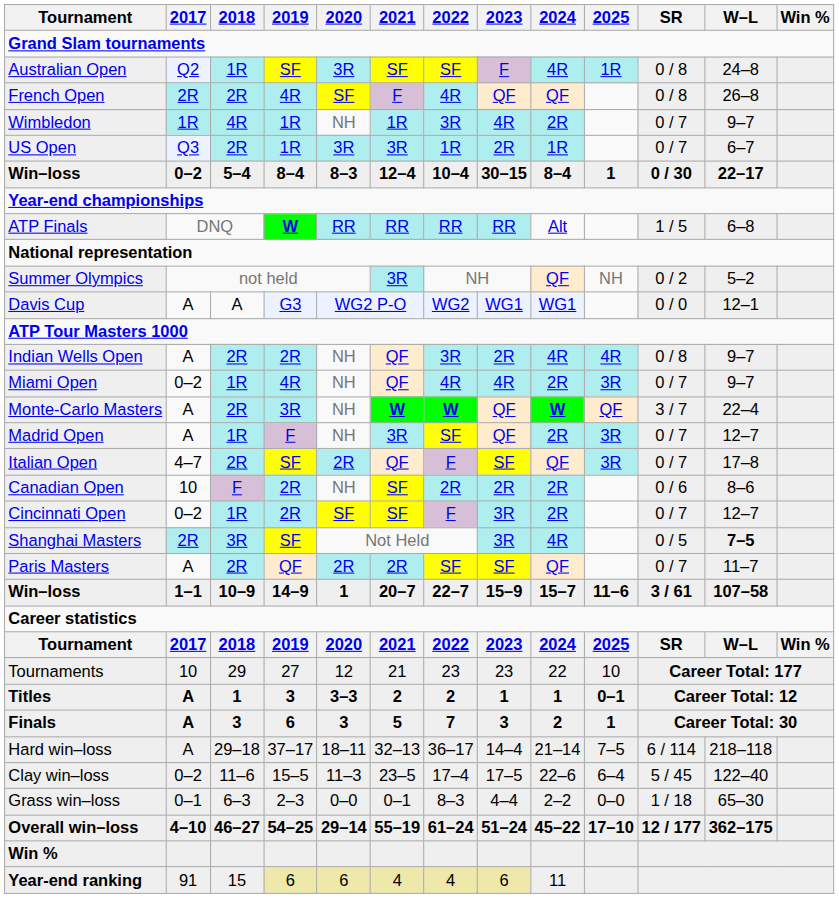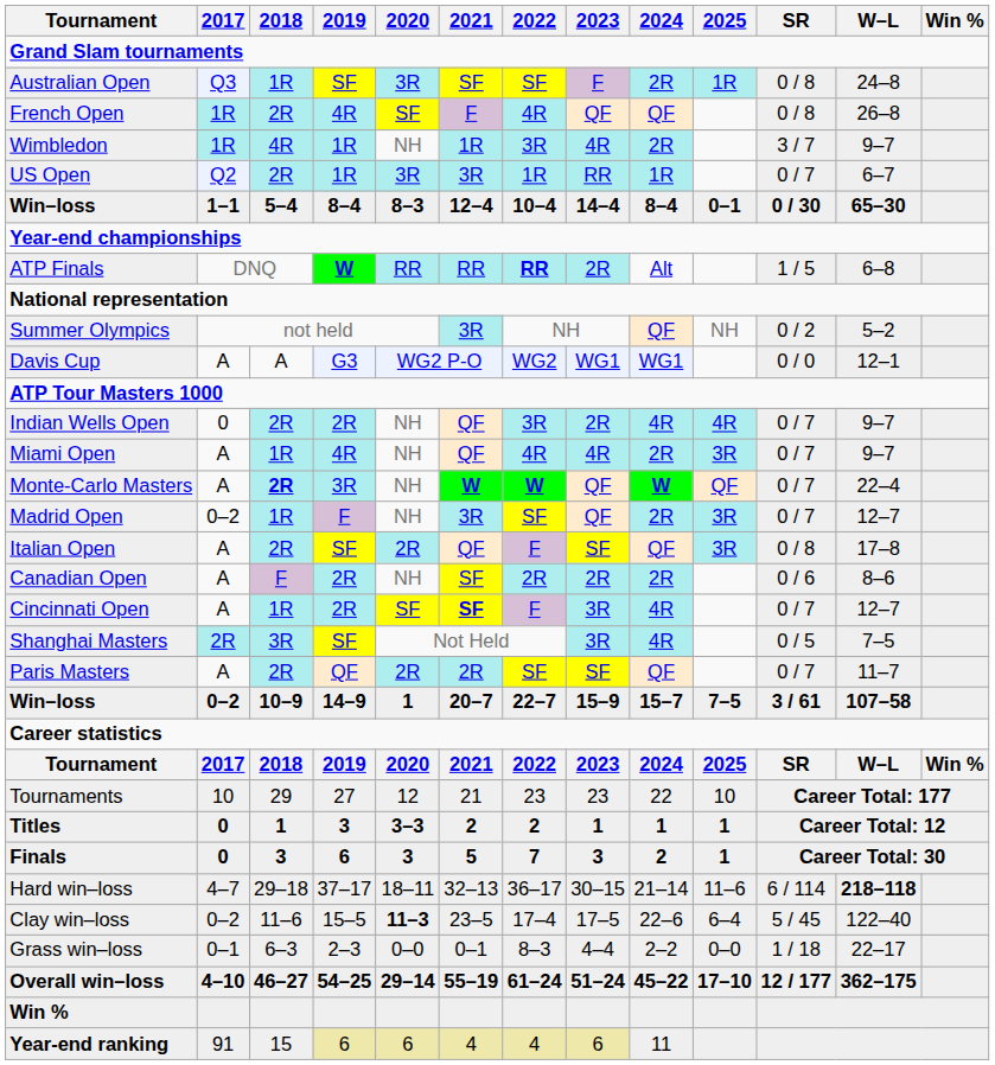 <table class="nowrap wikitable" style=text-align:center>
 <tr>
 <th>Tournament</th>
 <th><a href='#'>2017</a></th>
 <th><a href='#'>2018</a></th>
 <th><a href='#'>2019</a></th>
 <th><a href='#'>2020</a></th>
 <th><a href='#'>2021</a></th>
 <th><a href='#'>2022</a></th>
 <th><a href='#'>2023</a></th>
 <th><a href='#'>2024</a></th>
 <th><a href='#'>2025</a></th>
 <th>SR</th>
 <th>W–L</th>
 <th>Win %</th>
 </tr>
 <tr>
 <td colspan="16" align="left"><a href='#'><strong>Grand Slam tournaments</strong></a></td>
 </tr>
 <tr>
 <td bgcolor=efefef align=left><a href='#'>Australian Open</a></td>
-<td style=background:#ecf2ff><a href='#'>Q2</a></td>
+<td style=background:#ecf2ff><a href='#'>Q3</a></td>
 <td style=background:#afeeee><a href='#'>1R</a></td>
 <td style=background:yellow><a href='#'>SF</a></td>
 <td style=background:#afeeee><a href='#'>3R</a></td>
 <td style=background:yellow><a href='#'>SF</a></td>
 <td style=background:yellow><a href='#'>SF</a></td>
 <td style=background:thistle><a href='#'>F</a></td>
-<td style=background:#afeeee><a href='#'>4R</a></td>
+<td style=background:#afeeee><a href='#'>2R</a></td>
 <td style=background:#afeeee><a href='#'>1R</a></td>
 <td bgcolor=efefef>0 / 8</td>
 <td bgcolor=efefef>24–8</td>
 <td bgcolor=efefef></td>
 </tr>
 <tr>
 <td bgcolor=efefef align=left><a href='#'>French Open</a></td>
-<td style=background:#afeeee><a href='#'>2R</a></td>
+<td style=background:#afeeee><a href='#'>1R</a></td>
 <td style=background:#afeeee><a href='#'>2R</a></td>
 <td style=background:#afeeee><a href='#'>4R</a></td>
 <td style=background:yellow><a href='#'>SF</a></td>
 <td style=background:thistle><a href='#'>F</a></td>
 <td style=background:#afeeee><a href='#'>4R</a></td>
 <td style=background:#ffebcd><a href='#'>QF</a></td>
 <td style=background:#ffebcd><a href='#'>QF</a></td>
 <td></td>
 <td bgcolor=efefef>0 / 8</td>
 <td bgcolor=efefef>26–8</td>
 <td bgcolor=efefef></td>
 </tr>
 <tr>
 <td bgcolor=efefef align=left><a href='#'>Wimbledon</a></td>
 <td style=background:#afeeee><a href='#'>1R</a></td>
 <td style=background:#afeeee><a href='#'>4R</a></td>
 <td style=background:#afeeee><a href='#'>1R</a></td>
 <td style=color:#767676>NH</td>
 <td style=background:#afeeee><a href='#'>1R</a></td>
 <td style=background:#afeeee><a href='#'>3R</a></td>
 <td style=background:#afeeee><a href='#'>4R</a></td>
 <td style=background:#afeeee><a href='#'>2R</a></td>
 <td></td>
-<td bgcolor=efefef>0 / 7</td>
+<td bgcolor=efefef>3 / 7</td>
 <td bgcolor=efefef>9–7</td>
 <td bgcolor=efefef></td>
 </tr>
 <tr>
 <td bgcolor=efefef align=left><a href='#'>US Open</a></td>
-<td style=background:#ecf2ff><a href='#'>Q3</a></td>
+<td style=background:#ecf2ff><a href='#'>Q2</a></td>
 <td style=background:#afeeee><a href='#'>2R</a></td>
 <td style=background:#afeeee><a href='#'>1R</a></td>
 <td style=background:#afeeee><a href='#'>3R</a></td>
 <td style=background:#afeeee><a href='#'>3R</a></td>
 <td style=background:#afeeee><a href='#'>1R</a></td>
-<td style=background:#afeeee><a href='#'>2R</a></td>
+<td style=background:#afeeee><a href='#'>RR</a></td>
 <td style=background:#afeeee><a href='#'>1R</a></td>
 <td></td>
 <td bgcolor=efefef>0 / 7</td>
 <td bgcolor=efefef>6–7</td>
 <td bgcolor=efefef></td>
 </tr>
 <tr style=font-weight:bold;background:#efefef>
 <td align=left>Win–loss</td>
-<td>0–2</td>
+<td>1–1</td>
 <td>5–4</td>
 <td>8–4</td>
 <td>8–3</td>
 <td>12–4</td>
 <td>10–4</td>
-<td>30–15</td>
+<td>14–4</td>
 <td>8–4</td>
-<td>1</td>
+<td>0–1</td>
 <td>0 / 30</td>
-<td>22–17</td>
+<td>65–30</td>
 <td></td>
 </tr>
 <tr>
 <td colspan=13 align="left"><strong><a href='#'>Year-end championships</a></strong></td>
 </tr>
 <tr>
 <td bgcolor=efefef align=left><a href='#'>ATP Finals</a></td>
 <td colspan=2 style=color:#767676>DNQ</td>
 <td style=background:lime><a href='#'><strong>W</strong></a></td>
 <td style=background:#afeeee><a href='#'>RR</a></td>
 <td style=background:#afeeee><a href='#'>RR</a></td>
-<td style=background:#afeeee><a href='#'>RR</a></td>
-<td style=background:#afeeee><a href='#'>RR</a></td>
+<td style=background:#afeeee><strong><a href='#'>RR</a></strong></td>
+<td style=background:#afeeee><a href='#'>2R</a></td>
 <td><a href='#'>Alt</a></td>
 <td></td>
 <td bgcolor=efefef>1 / 5</td>
 <td bgcolor=efefef>6–8</td>
 <td bgcolor=efefef></td>
 </tr>
 <tr>
 <td colspan=13 align="left"><strong>National representation</strong></td>
 </tr>
 <tr>
 <td bgcolor=efefef align=left><a href='#'>Summer Olympics</a></td>
 <td colspan=4 style=color:#767676>not held</td>
 <td style=background:#afeeee><a href='#'>3R</a></td>
 <td colspan=2 style=color:#767676>NH</td>
 <td style=background:#ffebcd><a href='#'>QF</a></td>
 <td style=color:#767676>NH</td>
 <td bgcolor=efefef>0 / 2</td>
 <td bgcolor=efefef>5–2</td>
 <td bgcolor=efefef></td>
 </tr>
 <tr>
 <td bgcolor=efefef align=left><a href='#'>Davis Cup</a></td>
 <td>A</td>
 <td>A</td>
 <td style=background:#ecf2ff><a href='#'>G3</a></td>
 <td colspan=2 style=background:#ecf2ff><a href='#'>WG2 P-O</a></td>
 <td style=background:#ecf2ff><a href='#'>WG2</a></td>
 <td style=background:#ecf2ff><a href='#'>WG1</a></td>
 <td style=background:#ecf2ff><a href='#'>WG1</a></td>
 <td></td>
 <td bgcolor=efefef>0 / 0</td>
 <td bgcolor=efefef>12–1</td>
 <td bgcolor=efefef></td>
 </tr>
 <tr>
 <td colspan=13 align="left"><strong><a href='#'>ATP Tour Masters 1000</a></strong></td>
 </tr>
 <tr>
 <td bgcolor=efefef align=left><a href='#'>Indian Wells Open</a></td>
-<td>A</td>
+<td>0</td>
 <td style=background:#afeeee><a href='#'>2R</a></td>
 <td style=background:#afeeee><a href='#'>2R</a></td>
 <td style=color:#767676>NH</td>
 <td style=background:#ffebcd><a href='#'>QF</a></td>
 <td style=background:#afeeee><a href='#'>3R</a></td>
 <td style=background:#afeeee><a href='#'>2R</a></td>
 <td style=background:#afeeee><a href='#'>4R</a></td>
 <td style=background:#afeeee><a href='#'>4R</a></td>
-<td bgcolor=efefef>0 / 8</td>
+<td bgcolor=efefef>0 / 7</td>
 <td bgcolor=efefef>9–7</td>
 <td bgcolor=efefef></td>
 </tr>
 <tr>
 <td bgcolor=efefef align=left><a href='#'>Miami Open</a></td>
-<td>0–2</td>
+<td>A</td>
 <td style=background:#afeeee><a href='#'>1R</a></td>
 <td style=background:#afeeee><a href='#'>4R</a></td>
 <td style=color:#767676>NH</td>
 <td style=background:#ffebcd><a href='#'>QF</a></td>
 <td style=background:#afeeee><a href='#'>4R</a></td>
 <td style=background:#afeeee><a href='#'>4R</a></td>
 <td style=background:#afeeee><a href='#'>2R</a></td>
 <td style=background:#afeeee><a href='#'>3R</a></td>
 <td bgcolor=efefef>0 / 7</td>
 <td bgcolor=efefef>9–7</td>
 <td bgcolor=efefef></td>
 </tr>
 <tr>
 <td bgcolor=efefef align=left><a href='#'>Monte-Carlo Masters</a></td>
 <td>A</td>
-<td style=background:#afeeee><a href='#'>2R</a></td>
+<td style=background:#afeeee><strong><a href='#'>2R</a></strong></td>
 <td style=background:#afeeee><a href='#'>3R</a></td>
 <td style=color:#767676>NH</td>
 <td style=background:lime><a href='#'><strong>W</strong></a></td>
 <td style=background:lime><a href='#'><strong>W</strong></a></td>
 <td style=background:#ffebcd><a href='#'>QF</a></td>
 <td style=background:lime><a href='#'><strong>W</strong></a></td>
 <td style=background:#ffebcd><a href='#'>QF</a></td>
-<td bgcolor=efefef>3 / 7</td>
+<td bgcolor=efefef>0 / 7</td>
 <td bgcolor=efefef>22–4</td>
 <td bgcolor=efefef></td>
 </tr>
 <tr>
 <td bgcolor=efefef align=left><a href='#'>Madrid Open</a></td>
-<td>A</td>
+<td>0–2</td>
 <td style=background:#afeeee><a href='#'>1R</a></td>
 <td style=background:thistle><a href='#'>F</a></td>
 <td style=color:#767676>NH</td>
 <td style=background:#afeeee><a href='#'>3R</a></td>
 <td style=background:yellow><a href='#'>SF</a></td>
 <td style=background:#ffebcd><a href='#'>QF</a></td>
 <td style=background:#afeeee><a href='#'>2R</a></td>
 <td style=background:#afeeee><a href='#'>3R</a></td>
 <td bgcolor=efefef>0 / 7</td>
 <td bgcolor=efefef>12–7</td>
 <td bgcolor=efefef></td>
 </tr>
 <tr>
 <td bgcolor=efefef align=left><a href='#'>Italian Open</a></td>
-<td>4–7</td>
+<td>A</td>
 <td style=background:#afeeee><a href='#'>2R</a></td>
 <td style=background:yellow><a href='#'>SF</a></td>
 <td style=background:#afeeee><a href='#'>2R</a></td>
 <td style=background:#ffebcd><a href='#'>QF</a></td>
 <td style=background:thistle><a href='#'>F</a></td>
 <td style=background:yellow><a href='#'>SF</a></td>
 <td style=background:#ffebcd><a href='#'>QF</a></td>
 <td style=background:#afeeee><a href='#'>3R</a></td>
-<td bgcolor=efefef>0 / 7</td>
+<td bgcolor=efefef>0 / 8</td>
 <td bgcolor=efefef>17–8</td>
 <td bgcolor=efefef></td>
 </tr>
 <tr>
 <td bgcolor=efefef align=left><a href='#'>Canadian Open</a></td>
-<td>10</td>
+<td>A</td>
 <td style=background:thistle><a href='#'>F</a></td>
 <td style=background:#afeeee><a href='#'>2R</a></td>
 <td style=color:#767676>NH</td>
 <td style=background:yellow><a href='#'>SF</a></td>
 <td style=background:#afeeee><a href='#'>2R</a></td>
 <td style=background:#afeeee><a href='#'>2R</a></td>
 <td style=background:#afeeee><a href='#'>2R</a></td>
 <td></td>
 <td bgcolor=efefef>0 / 6</td>
 <td bgcolor=efefef>8–6</td>
 <td bgcolor=efefef></td>
 </tr>
 <tr>
 <td bgcolor=efefef align=left><a href='#'>Cincinnati Open</a></td>
-<td>0–2</td>
+<td>A</td>
 <td style=background:#afeeee><a href='#'>1R</a></td>
 <td style=background:#afeeee><a href='#'>2R</a></td>
 <td style=background:yellow><a href='#'>SF</a></td>
-<td style=background:yellow><a href='#'>SF</a></td>
+<td style=background:yellow><strong><a href='#'>SF</a></strong></td>
 <td style=background:thistle><a href='#'>F</a></td>
 <td style=background:#afeeee><a href='#'>3R</a></td>
-<td style=background:#afeeee><a href='#'>2R</a></td>
+<td style=background:#afeeee><a href='#'>4R</a></td>
 <td></td>
 <td bgcolor=efefef>0 / 7</td>
 <td bgcolor=efefef>12–7</td>
 <td bgcolor=efefef></td>
 </tr>
 <tr>
 <td bgcolor=efefef align=left><a href='#'>Shanghai Masters</a></td>
 <td style=background:#afeeee><a href='#'>2R</a></td>
 <td style=background:#afeeee><a href='#'>3R</a></td>
 <td style=background:yellow><a href='#'>SF</a></td>
 <td colspan=3 style=color:#767676>Not Held</td>
 <td style=background:#afeeee><a href='#'>3R</a></td>
 <td style=background:#afeeee><a href='#'>4R</a></td>
 <td></td>
 <td bgcolor=efefef>0 / 5</td>
-<td bgcolor=efefef><strong>7–5</strong></td>
+<td bgcolor=efefef>7–5</td>
 <td bgcolor=efefef></td>
 </tr>
 <tr>
 <td bgcolor=efefef align=left><a href='#'>Paris Masters</a></td>
 <td>A</td>
 <td style=background:#afeeee><a href='#'>2R</a></td>
 <td style=background:#ffebcd><a href='#'>QF</a></td>
 <td style=background:#afeeee><a href='#'>2R</a></td>
 <td style=background:#afeeee><a href='#'>2R</a></td>
 <td style=background:yellow><a href='#'>SF</a></td>
 <td style=background:yellow><a href='#'>SF</a></td>
 <td style=background:#ffebcd><a href='#'>QF</a></td>
 <td></td>
 <td bgcolor=efefef>0 / 7</td>
 <td bgcolor=efefef>11–7</td>
 <td bgcolor=efefef></td>
 </tr>
 <tr style=font-weight:bold;background:#efefef>
 <td align=left>Win–loss</td>
-<td>1–1</td>
+<td>0–2</td>
 <td>10–9</td>
 <td>14–9</td>
 <td>1</td>
 <td>20–7</td>
 <td>22–7</td>
 <td>15–9</td>
 <td>15–7</td>
-<td>11–6</td>
+<td>7–5</td>
 <td>3 / 61</td>
 <td>107–58</td>
 <td></td>
 </tr>
 <tr>
 <td colspan=13 align="left"><strong>Career statistics</strong></td>
 </tr>
 <tr>
 <th>Tournament</th>
 <th><a href='#'>2017</a></th>
 <th><a href='#'>2018</a></th>
 <th><a href='#'>2019</a></th>
 <th><a href='#'>2020</a></th>
 <th><a href='#'>2021</a></th>
 <th><a href='#'>2022</a></th>
 <th><a href='#'>2023</a></th>
 <th><a href='#'>2024</a></th>
 <th><a href='#'>2025</a></th>
 <th>SR</th>
 <th>W–L</th>
 <th>Win %</th>
 </tr>
 <tr bgcolor=efefef>
 <td align=left>Tournaments</td>
 <td>10</td>
 <td>29</td>
 <td>27</td>
 <td>12</td>
 <td>21</td>
 <td>23</td>
 <td>23</td>
 <td>22</td>
 <td>10</td>
 <td colspan=3><strong>Career Total: 177</strong></td>
 </tr>
 <tr style=font-weight:bold;background:#efefef>
 <td align=left>Titles</td>
-<td>A</td>
+<td>0</td>
 <td>1</td>
 <td>3</td>
 <td>3–3</td>
 <td>2</td>
 <td>2</td>
 <td>1</td>
 <td>1</td>
-<td>0–1</td>
+<td>1</td>
 <td colspan=3>Career Total: 12</td>
 </tr>
 <tr style=font-weight:bold;background:#efefef>
 <td align=left>Finals</td>
-<td>A</td>
+<td>0</td>
 <td>3</td>
 <td>6</td>
 <td>3</td>
 <td>5</td>
 <td>7</td>
 <td>3</td>
 <td>2</td>
 <td>1</td>
 <td colspan=3>Career Total: 30</td>
 </tr>
 <tr bgcolor=efefef>
 <td align=left>Hard win–loss</td>
-<td>A</td>
+<td>4–7</td>
 <td>29–18</td>
 <td>37–17</td>
 <td>18–11</td>
 <td>32–13</td>
 <td>36–17</td>
-<td>14–4</td>
+<td>30–15</td>
 <td>21–14</td>
-<td>7–5</td>
+<td>11–6</td>
 <td>6 / 114</td>
-<td>218–118</td>
+<td><strong>218–118</strong></td>
 <td></td>
 </tr>
 <tr bgcolor=efefef>
 <td align=left>Clay win–loss</td>
 <td>0–2</td>
 <td>11–6</td>
 <td>15–5</td>
-<td>11–3</td>
+<td><strong>11–3</strong></td>
 <td>23–5</td>
 <td>17–4</td>
 <td>17–5</td>
 <td>22–6</td>
 <td>6–4</td>
 <td>5 / 45</td>
 <td>122–40</td>
 <td></td>
 </tr>
 <tr bgcolor=efefef>
 <td align=left>Grass win–loss</td>
 <td>0–1</td>
 <td>6–3</td>
 <td>2–3</td>
 <td>0–0</td>
 <td>0–1</td>
 <td>8–3</td>
 <td>4–4</td>
 <td>2–2</td>
 <td>0–0</td>
 <td>1 / 18</td>
-<td>65–30</td>
+<td>22–17</td>
 <td></td>
 </tr>
 <tr style=font-weight:bold;background:#efefef>
 <td align=left>Overall win–loss</td>
 <td>4–10</td>
 <td>46–27</td>
 <td>54–25</td>
 <td>29–14</td>
 <td>55–19</td>
 <td>61–24</td>
 <td>51–24</td>
 <td>45–22</td>
 <td>17–10</td>
 <td>12 / 177</td>
 <td>362–175</td>
 <td></td>
 </tr>
 <tr style=font-weight:bold;background:#efefef>
 <td align=left>Win %</td>
 <td></td>
 <td></td>
 <td></td>
 <td></td>
 <td></td>
 <td></td>
 <td></td>
 <td></td>
 <td></td>
 <td colspan=3></td>
 </tr>
 <tr bgcolor=efefef>
 <td align=left><strong>Year-end ranking</strong></td>
 <td>91</td>
 <td>15</td>
 <td bgcolor=eee8aa>6</td>
 <td bgcolor=eee8aa>6</td>
 <td bgcolor=eee8aa>4</td>
 <td bgcolor=eee8aa>4</td>
 <td bgcolor=eee8aa>6</td>
 <td>11</td>
 <td></td>
 <td colspan=3></td>
 </tr>
 </table>
